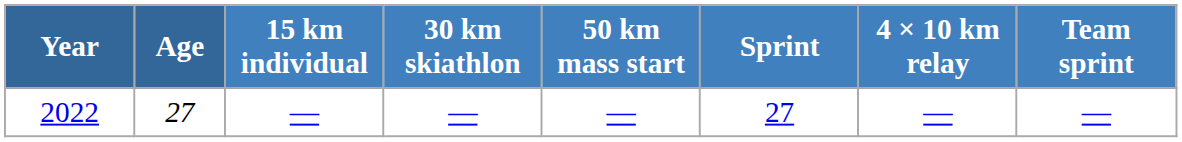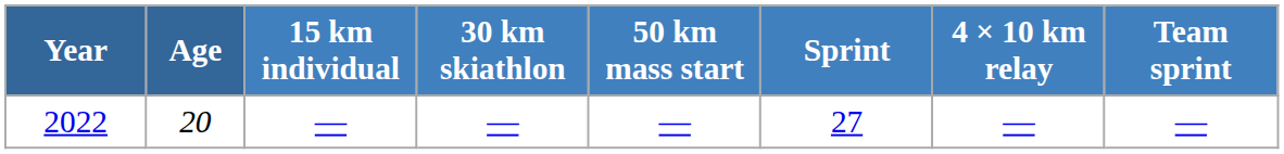 <table class="wikitable" style="font-size:95%; text-align:center; border:grey solid 1px; border-collapse:collapse; background:#ffffff;">
 <tr>
 <th style="background-color:#369; color:white; width:60px;"> Year </th>
 <th style="background-color:#369; color:white; width:40px;"> Age </th>
 <th style="background-color:#4180be; color:white; width:75px;"> 15 km <br> individual </th>
 <th style="background-color:#4180be; color:white; width:75px;"> 30 km <br> skiathlon </th>
 <th style="background-color:#4180be; color:white; width:75px;"> 50 km <br> mass start </th>
 <th style="background-color:#4180be; color:white; width:75px;"> Sprint </th>
 <th style="background-color:#4180be; color:white; width:75px;"> 4 × 10 km <br> relay </th>
 <th style="background-color:#4180be; color:white; width:75px;"> Team <br> sprint </th>
 </tr>
 <tr>
 <td><a href='#'>2022</a></td>
-<td><em>27</em></td>
+<td><em>20</em></td>
 <td><a href='#'>—</a></td>
 <td><a href='#'>—</a></td>
 <td><a href='#'>—</a></td>
 <td><a href='#'>27</a></td>
 <td><a href='#'>—</a></td>
 <td><a href='#'>—</a></td>
 </tr>
 </table>
